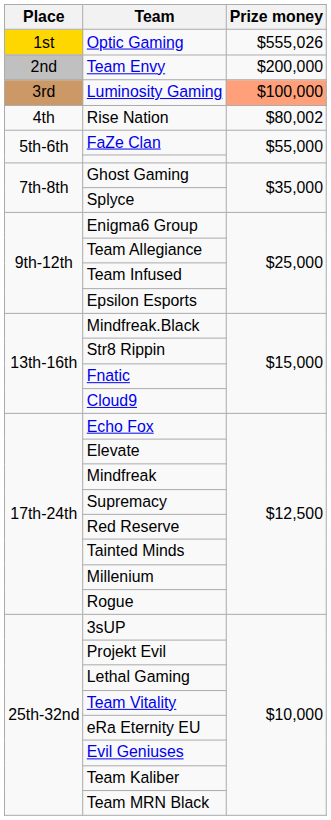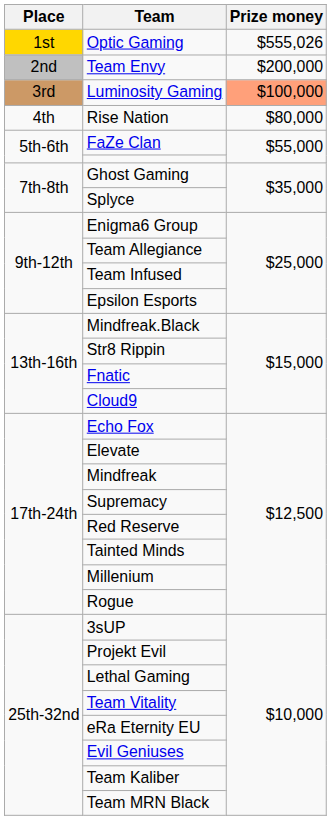 <table class="wikitable" style="text-align:left">
 <tr>
 <th>Place</th>
 <th>Team</th>
 <th>Prize money</th>
 </tr>
 <tr>
 <td style="text-align:center; background:gold;">1st</td>
 <td><a href='#'>Optic Gaming</a></td>
 <td style="text-align:right">$555,026</td>
 </tr>
 <tr>
 <td style="text-align:center; background:silver;">2nd</td>
 <td><a href='#'>Team Envy</a></td>
 <td style="text-align:right">$200,000</td>
 </tr>
 <tr>
 <td style="text-align:center; background:#c96;">3rd</td>
 <td><a href='#'>Luminosity Gaming</a></td>
 <td style="background: lightsalmon; text-align:right">$100,000</td>
 </tr>
 <tr>
 <td style="text-align:center">4th</td>
 <td>Rise Nation</td>
-<td style="text-align:right">$80,002</td>
+<td style="text-align:right">$80,000</td>
 </tr>
 <tr>
 <td style="text-align:center" rowspan="2">5th-6th</td>
 <td><a href='#'>FaZe Clan</a></td>
 <td style="text-align:right" rowspan="2">$55,000</td>
 </tr>
 <tr>
 <td></td>
 </tr>
 <tr>
 <td style="text-align:center" rowspan="2">7th-8th</td>
 <td>Ghost Gaming</td>
 <td style="text-align:right" rowspan="2">$35,000</td>
 </tr>
 <tr>
 <td>Splyce</td>
 </tr>
 <tr>
 <td style="text-align:center" rowspan="4">9th-12th</td>
 <td>Enigma6 Group</td>
 <td style="text-align:right" rowspan="4">$25,000</td>
 </tr>
 <tr>
 <td>Team Allegiance</td>
 </tr>
 <tr>
 <td>Team Infused</td>
 </tr>
 <tr>
 <td>Epsilon Esports</td>
 </tr>
 <tr>
 <td style="text-align:center" rowspan="4">13th-16th</td>
 <td>Mindfreak.Black</td>
 <td style="text-align:right" rowspan="4">$15,000</td>
 </tr>
 <tr>
 <td>Str8 Rippin</td>
 </tr>
 <tr>
 <td><a href='#'>Fnatic</a></td>
 </tr>
 <tr>
 <td><a href='#'>Cloud9</a></td>
 </tr>
 <tr>
 <td style="text-align:center" rowspan="8">17th-24th</td>
 <td><a href='#'>Echo Fox</a></td>
 <td style="text-align:right" rowspan="8">$12,500</td>
 </tr>
 <tr>
 <td>Elevate</td>
 </tr>
 <tr>
 <td>Mindfreak</td>
 </tr>
 <tr>
 <td>Supremacy</td>
 </tr>
 <tr>
 <td>Red Reserve</td>
 </tr>
 <tr>
 <td>Tainted Minds</td>
 </tr>
 <tr>
 <td>Millenium</td>
 </tr>
 <tr>
 <td>Rogue</td>
 </tr>
 <tr>
 <td style="text-align:center" rowspan="8">25th-32nd</td>
 <td>3sUP</td>
 <td style="text-align:right" rowspan="8">$10,000</td>
 </tr>
 <tr>
 <td>Projekt Evil</td>
 </tr>
 <tr>
 <td>Lethal Gaming</td>
 </tr>
 <tr>
 <td><a href='#'>Team Vitality</a></td>
 </tr>
 <tr>
 <td>eRa Eternity EU</td>
 </tr>
 <tr>
 <td><a href='#'>Evil Geniuses</a></td>
 </tr>
 <tr>
 <td>Team Kaliber</td>
 </tr>
 <tr>
 <td>Team MRN Black</td>
 </tr>
 </table>
